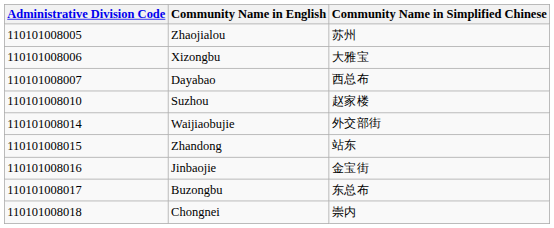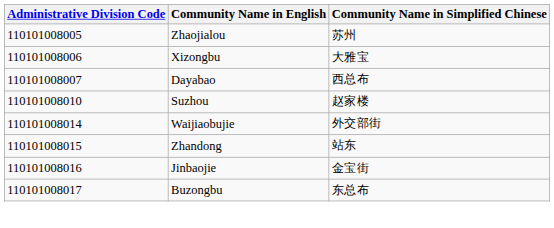 <table class="wikitable sortable">
 <tr>
 <th><a href='#'>Administrative Division Code</a></th>
 <th>Community Name in English</th>
 <th>Community Name in Simplified Chinese</th>
 </tr>
 <tr>
 <td>110101008005</td>
 <td>Zhaojialou</td>
 <td>苏州</td>
 </tr>
 <tr>
 <td>110101008006</td>
 <td>Xizongbu</td>
 <td>大雅宝</td>
 </tr>
 <tr>
 <td>110101008007</td>
 <td>Dayabao</td>
 <td>西总布</td>
 </tr>
 <tr>
 <td>110101008010</td>
 <td>Suzhou</td>
 <td>赵家楼</td>
 </tr>
 <tr>
 <td>110101008014</td>
 <td>Waijiaobujie</td>
 <td>外交部街</td>
 </tr>
 <tr>
 <td>110101008015</td>
 <td>Zhandong</td>
 <td>站东</td>
 </tr>
 <tr>
 <td>110101008016</td>
 <td>Jinbaojie</td>
 <td>金宝街</td>
 </tr>
 <tr>
 <td>110101008017</td>
 <td>Buzongbu</td>
 <td>东总布</td>
 </tr>
-<tr>
-<td>110101008018</td>
-<td>Chongnei</td>
-<td>崇内</td>
-</tr>
 </table>
